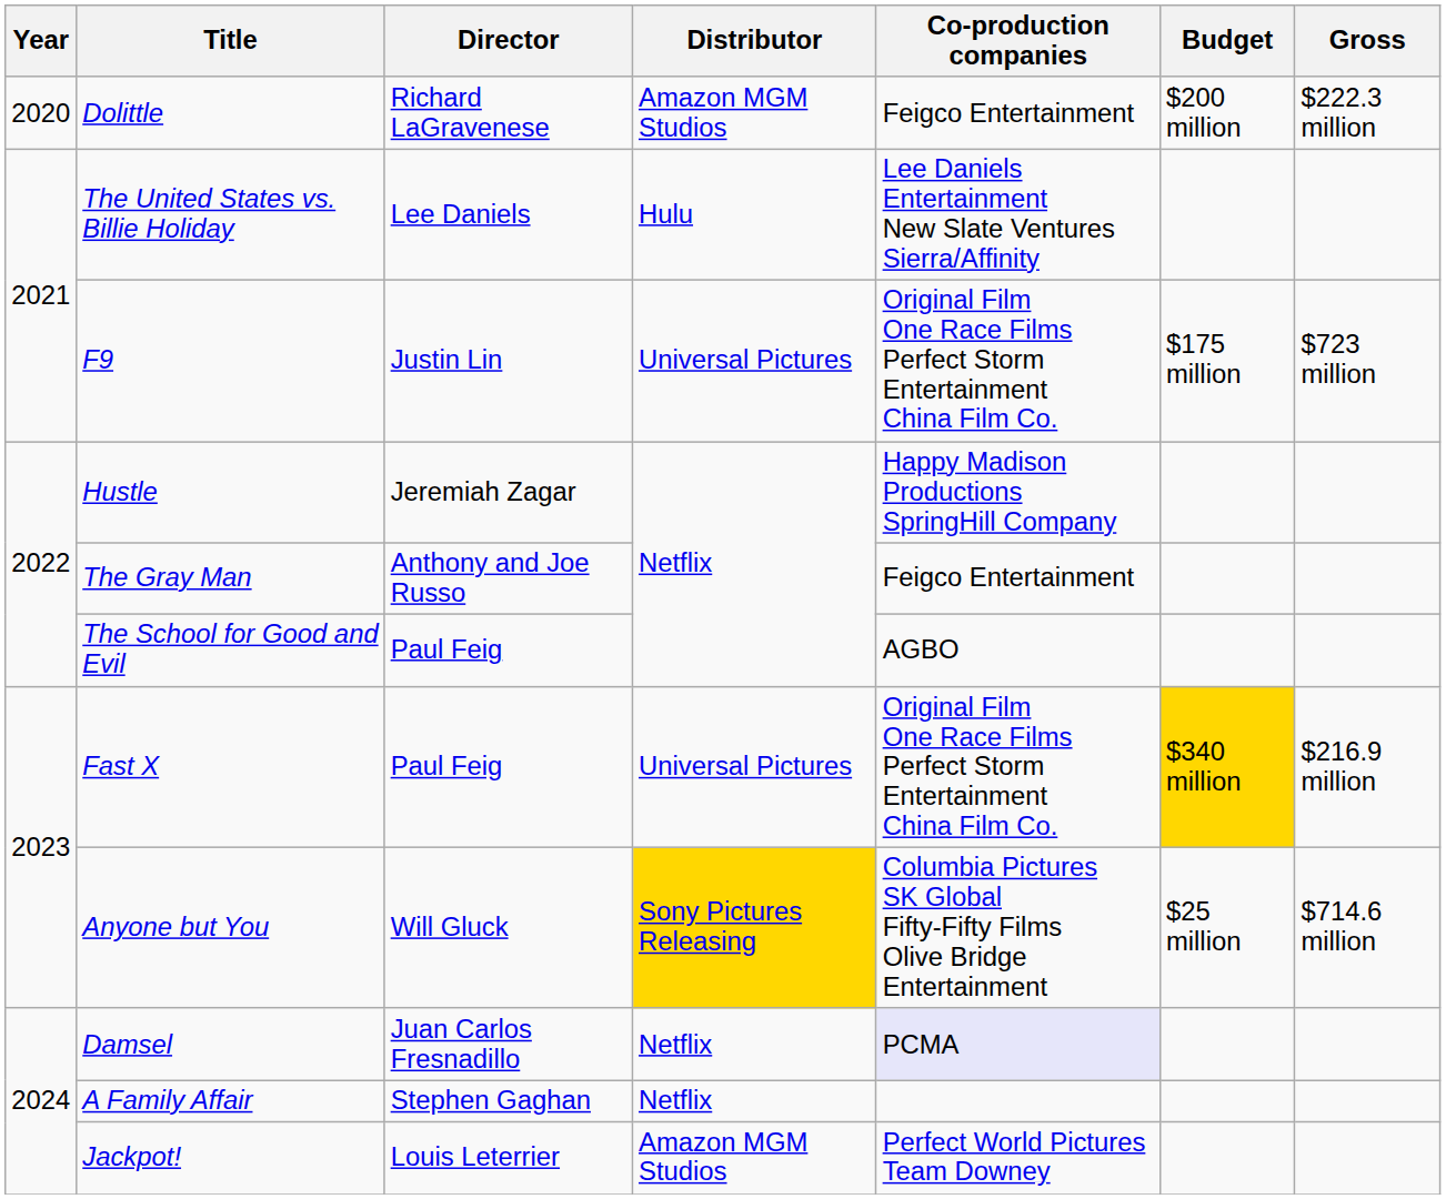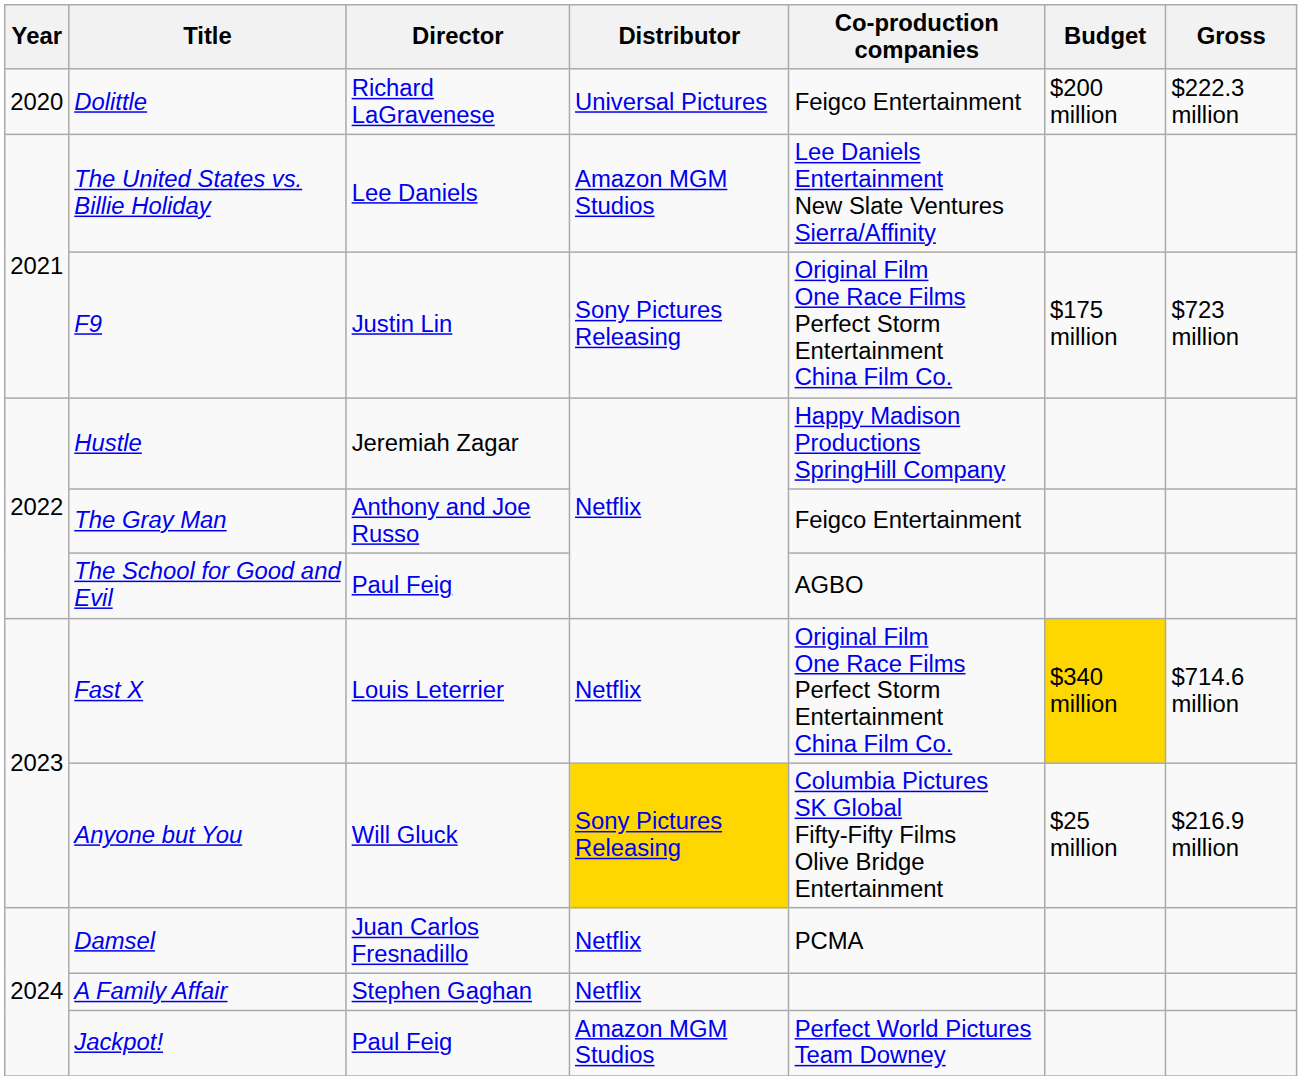 <table class="wikitable sortable">
 <tr>
 <th>Year</th>
 <th>Title</th>
 <th>Director</th>
 <th>Distributor</th>
 <th>Co-production companies</th>
 <th>Budget</th>
 <th>Gross</th>
 </tr>
 <tr>
 <td>2020</td>
 <td><em><a href='#'>Dolittle</a></em></td>
 <td><a href='#'>Richard LaGravenese</a></td>
-<td><a href='#'>Amazon MGM Studios</a></td>
+<td><a href='#'>Universal Pictures</a></td>
 <td>Feigco Entertainment</td>
 <td>$200 million</td>
 <td>$222.3 million</td>
 </tr>
 <tr>
 <td rowspan="2">2021</td>
 <td><em><a href='#'>The United States vs. Billie Holiday</a></em></td>
 <td><a href='#'>Lee Daniels</a></td>
-<td><a href='#'>Hulu</a></td>
+<td><a href='#'>Amazon MGM Studios</a></td>
 <td><a href='#'>Lee Daniels Entertainment</a><br>New Slate Ventures<br><a href='#'>Sierra/Affinity</a></td>
 <td></td>
 <td></td>
 </tr>
 <tr>
 <td><em><a href='#'>F9</a></em></td>
 <td><a href='#'>Justin Lin</a></td>
-<td><a href='#'>Universal Pictures</a></td>
+<td><a href='#'>Sony Pictures Releasing</a></td>
 <td><a href='#'>Original Film</a><br><a href='#'>One Race Films</a><br>Perfect Storm Entertainment<br><a href='#'>China Film Co.</a></td>
 <td>$175 million</td>
 <td>$723 million</td>
 </tr>
 <tr>
 <td rowspan="3">2022</td>
 <td><em><a href='#'>Hustle</a></em></td>
 <td>Jeremiah Zagar</td>
 <td rowspan="3"><a href='#'>Netflix</a></td>
 <td><a href='#'>Happy Madison Productions</a><br><a href='#'>SpringHill Company</a></td>
 <td></td>
 <td></td>
 </tr>
 <tr>
 <td><em><a href='#'>The Gray Man</a></em></td>
 <td><a href='#'>Anthony and Joe Russo</a></td>
 <td>Feigco Entertainment</td>
 <td></td>
 <td></td>
 </tr>
 <tr>
 <td><em><a href='#'>The School for Good and Evil</a></em></td>
 <td><a href='#'>Paul Feig</a></td>
 <td>AGBO</td>
 <td></td>
 <td></td>
 </tr>
 <tr>
 <td rowspan="2">2023</td>
 <td><em><a href='#'>Fast X</a></em></td>
-<td><a href='#'>Paul Feig</a></td>
-<td><a href='#'>Universal Pictures</a></td>
+<td><a href='#'>Louis Leterrier</a></td>
+<td><a href='#'>Netflix</a></td>
 <td><a href='#'>Original Film</a><br><a href='#'>One Race Films</a><br>Perfect Storm Entertainment<br><a href='#'>China Film Co.</a></td>
 <td style="background: gold;">$340 million</td>
-<td>$216.9 million</td>
+<td>$714.6 million</td>
 </tr>
 <tr>
 <td><em><a href='#'>Anyone but You</a></em></td>
 <td><a href='#'>Will Gluck</a></td>
 <td style="background: gold;"><a href='#'>Sony Pictures Releasing</a></td>
 <td><a href='#'>Columbia Pictures</a><br><a href='#'>SK Global</a><br>Fifty-Fifty Films<br>Olive Bridge Entertainment</td>
 <td>$25 million</td>
-<td>$714.6 million</td>
+<td>$216.9 million</td>
 </tr>
 <tr>
 <td rowspan="3">2024</td>
 <td><em><a href='#'>Damsel</a></em></td>
 <td><a href='#'>Juan Carlos Fresnadillo</a></td>
 <td><a href='#'>Netflix</a></td>
-<td style="background: lavender;">PCMA</td>
+<td>PCMA</td>
 <td></td>
 <td></td>
 </tr>
 <tr>
 <td><em><a href='#'>A Family Affair</a></em></td>
 <td><a href='#'>Stephen Gaghan</a></td>
 <td><a href='#'>Netflix</a></td>
 <td></td>
 <td></td>
 </tr>
 <tr>
 <td><em><a href='#'>Jackpot!</a></em></td>
-<td><a href='#'>Louis Leterrier</a></td>
+<td><a href='#'>Paul Feig</a></td>
 <td><a href='#'>Amazon MGM Studios</a></td>
 <td><a href='#'>Perfect World Pictures</a><br><a href='#'>Team Downey</a></td>
 <td></td>
 <td></td>
 </tr>
 </table>
